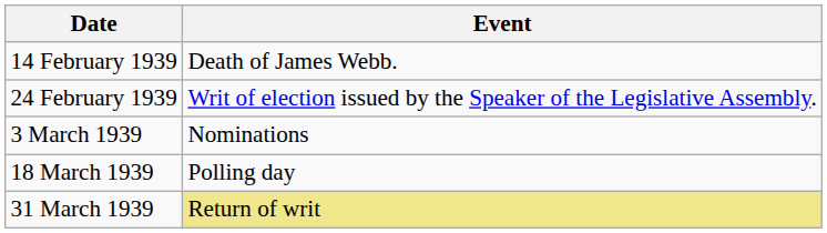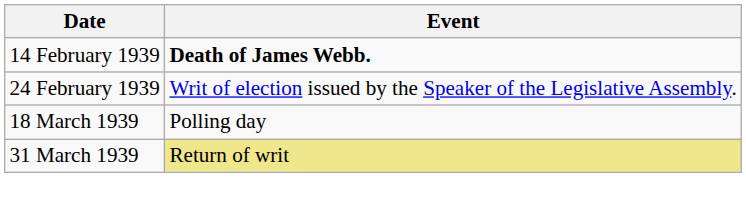 <table class="wikitable">
 <tr>
 <th>Date</th>
 <th>Event</th>
 </tr>
 <tr>
 <td>14 February 1939</td>
-<td>Death of James Webb.</td>
+<td><strong>Death of James Webb.</strong></td>
 </tr>
 <tr>
 <td>24 February 1939</td>
 <td><a href='#'>Writ of election</a> issued by the <a href='#'>Speaker of the Legislative Assembly</a>.</td>
-</tr>
-<tr>
-<td>3 March 1939</td>
-<td>Nominations</td>
 </tr>
 <tr>
 <td>18 March 1939</td>
 <td>Polling day</td>
 </tr>
 <tr>
 <td>31 March 1939</td>
 <td style="background: khaki;">Return of writ</td>
 </tr>
 </table>
